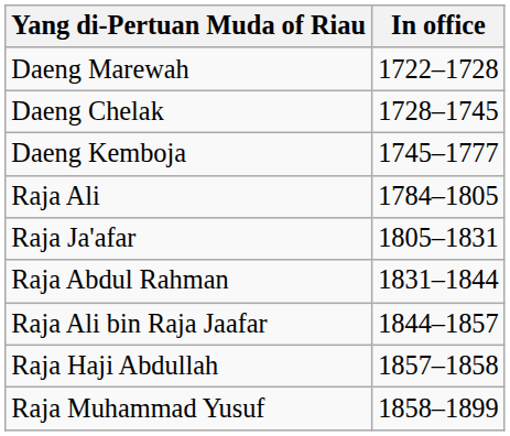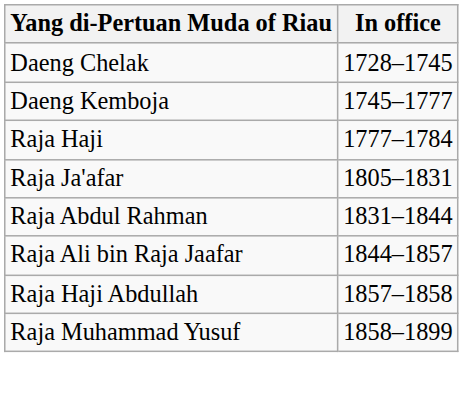 <table class="wikitable">
 <tr>
 <th>Yang di-Pertuan Muda of Riau</th>
 <th>In office</th>
-</tr>
-<tr>
-<td>Daeng Marewah</td>
-<td>1722–1728</td>
 </tr>
 <tr>
 <td>Daeng Chelak</td>
 <td>1728–1745</td>
 </tr>
 <tr>
 <td>Daeng Kemboja</td>
 <td>1745–1777</td>
 </tr>
 <tr>
-<td>Raja Ali</td>
-<td>1784–1805</td>
+<td>Raja Haji</td>
+<td>1777–1784</td>
 </tr>
 <tr>
 <td>Raja Ja'afar</td>
 <td>1805–1831</td>
 </tr>
 <tr>
 <td>Raja Abdul Rahman</td>
 <td>1831–1844</td>
 </tr>
 <tr>
 <td>Raja Ali bin Raja Jaafar</td>
 <td>1844–1857</td>
 </tr>
 <tr>
 <td>Raja Haji Abdullah</td>
 <td>1857–1858</td>
 </tr>
 <tr>
 <td>Raja Muhammad Yusuf</td>
 <td>1858–1899</td>
 </tr>
 </table>
